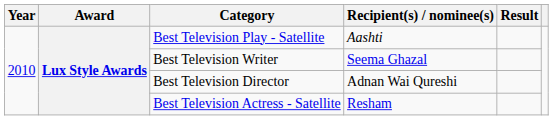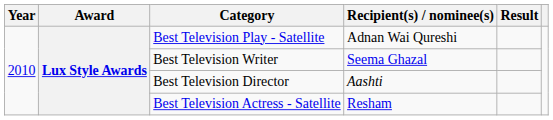 <table class="wikitable plainrowheaders">
 <tr>
 <th>Year</th>
 <th>Award</th>
 <th>Category</th>
 <th>Recipient(s) / nominee(s)</th>
 <th scope="col" class="unsortable">Result</th>
 <th scope="col" class="unsortable"></th>
 </tr>
 <tr>
 <td rowspan="4"><a href='#'>2010</a></td>
 <th scope="row" rowspan="4"><a href='#'>Lux Style Awards</a></th>
 <td><a href='#'>Best Television Play - Satellite</a></td>
-<td><em>Aashti</em></td>
+<td>Adnan Wai Qureshi</td>
 <td></td>
 <td rowspan="4"></td>
 </tr>
 <tr>
 <td>Best Television Writer</td>
 <td><a href='#'>Seema Ghazal</a></td>
 <td></td>
 </tr>
 <tr>
 <td>Best Television Director</td>
-<td>Adnan Wai Qureshi</td>
+<td><em>Aashti</em></td>
 <td></td>
 </tr>
 <tr>
 <td><a href='#'>Best Television Actress - Satellite</a></td>
 <td><a href='#'>Resham</a></td>
 <td></td>
 </tr>
 </table>
